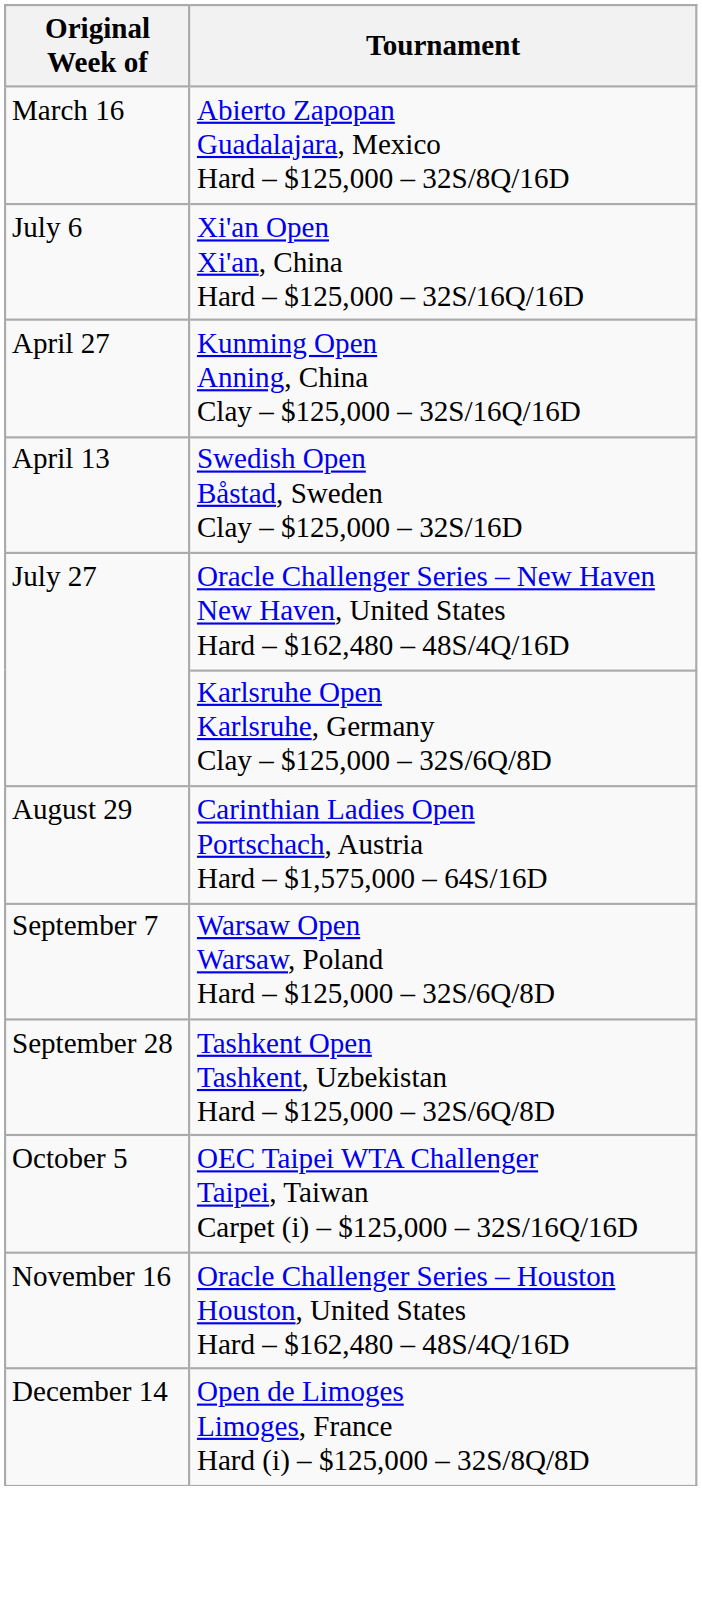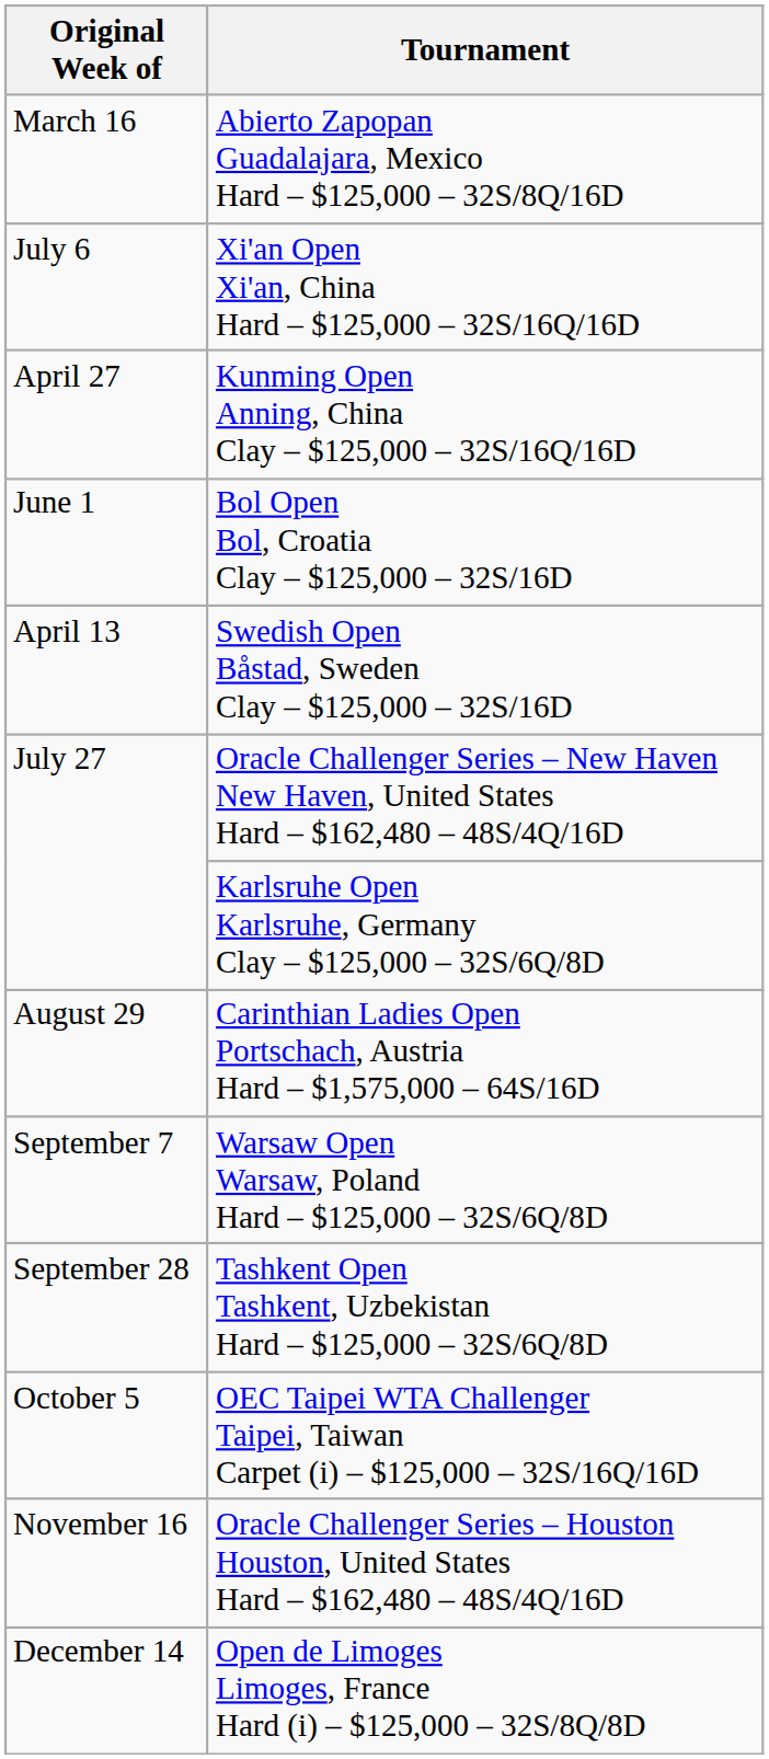 <table class=wikitable style=font-size:85%>
 <tr>
 <th width=80>Original<br>Week of</th>
 <th width=230>Tournament</th>
 </tr>
 <tr valign=top>
 <td>March 16</td>
 <td><a href='#'>Abierto Zapopan</a> <br> <a href='#'>Guadalajara</a>, Mexico <br> Hard – $125,000 – 32S/8Q/16D</td>
 </tr>
 <tr valign=top>
 <td>July 6</td>
 <td><a href='#'>Xi'an Open</a> <br> <a href='#'>Xi'an</a>, China <br> Hard – $125,000 – 32S/16Q/16D</td>
 </tr>
 <tr valign=top>
 <td>April 27</td>
 <td><a href='#'>Kunming Open</a> <br> <a href='#'>Anning</a>, China <br> Clay – $125,000 – 32S/16Q/16D</td>
+</tr>
+<tr valign=top>
+<td>June 1</td>
+<td><a href='#'>Bol Open</a> <br> <a href='#'>Bol</a>, Croatia <br> Clay – $125,000 – 32S/16D</td>
 </tr>
 <tr valign=top>
 <td>April 13</td>
 <td><a href='#'>Swedish Open</a> <br> <a href='#'>Båstad</a>, Sweden <br> Clay – $125,000 – 32S/16D</td>
 </tr>
 <tr valign=top>
 <td rowspan=2>July 27</td>
 <td><a href='#'>Oracle Challenger Series – New Haven</a> <br> <a href='#'>New Haven</a>, United States <br> Hard – $162,480 – 48S/4Q/16D</td>
 </tr>
 <tr valign=top>
 <td><a href='#'>Karlsruhe Open</a> <br> <a href='#'>Karlsruhe</a>, Germany <br> Clay – $125,000 – 32S/6Q/8D</td>
 </tr>
 <tr valign=top>
 <td>August 29</td>
 <td><a href='#'>Carinthian Ladies Open</a> <br> <a href='#'>Portschach</a>, Austria <br> Hard – $1,575,000 – 64S/16D</td>
 </tr>
 <tr valign=top>
 <td>September 7</td>
 <td><a href='#'>Warsaw Open</a> <br> <a href='#'>Warsaw</a>, Poland <br> Hard – $125,000 – 32S/6Q/8D</td>
 </tr>
 <tr valign=top>
 <td>September 28</td>
 <td><a href='#'>Tashkent Open</a> <br> <a href='#'>Tashkent</a>, Uzbekistan <br> Hard – $125,000 – 32S/6Q/8D</td>
 </tr>
 <tr valign=top>
 <td>October 5</td>
 <td><a href='#'>OEC Taipei WTA Challenger</a> <br> <a href='#'>Taipei</a>, Taiwan <br> Carpet (i) – $125,000 – 32S/16Q/16D</td>
 </tr>
 <tr valign=top>
 <td>November 16</td>
 <td><a href='#'>Oracle Challenger Series – Houston</a> <br> <a href='#'>Houston</a>, United States <br> Hard – $162,480 – 48S/4Q/16D</td>
 </tr>
 <tr valign=top>
 <td>December 14</td>
 <td><a href='#'>Open de Limoges</a> <br> <a href='#'>Limoges</a>, France <br> Hard (i) – $125,000 – 32S/8Q/8D</td>
 </tr>
 </table>
